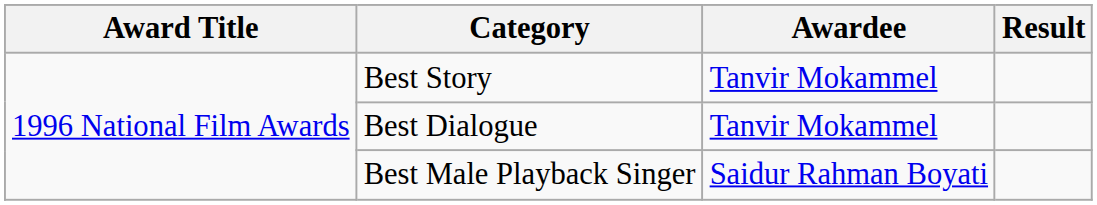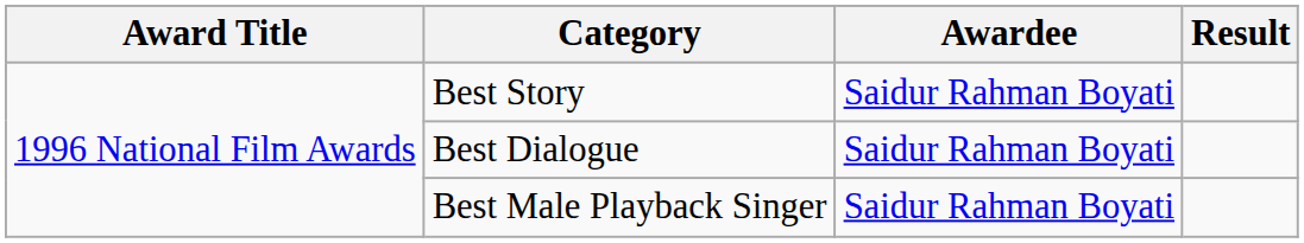 <table class="wikitable">
 <tr>
 <th>Award Title</th>
 <th>Category</th>
 <th>Awardee</th>
 <th>Result</th>
 </tr>
 <tr>
 <td rowspan="3"><a href='#'>1996 National Film Awards</a></td>
 <td>Best Story</td>
-<td><a href='#'>Tanvir Mokammel</a></td>
+<td><a href='#'>Saidur Rahman Boyati</a></td>
 <td></td>
 </tr>
 <tr>
 <td>Best Dialogue</td>
-<td><a href='#'>Tanvir Mokammel</a></td>
+<td><a href='#'>Saidur Rahman Boyati</a></td>
 <td></td>
 </tr>
 <tr>
 <td>Best Male Playback Singer</td>
 <td><a href='#'>Saidur Rahman Boyati</a></td>
 <td></td>
 </tr>
 </table>
